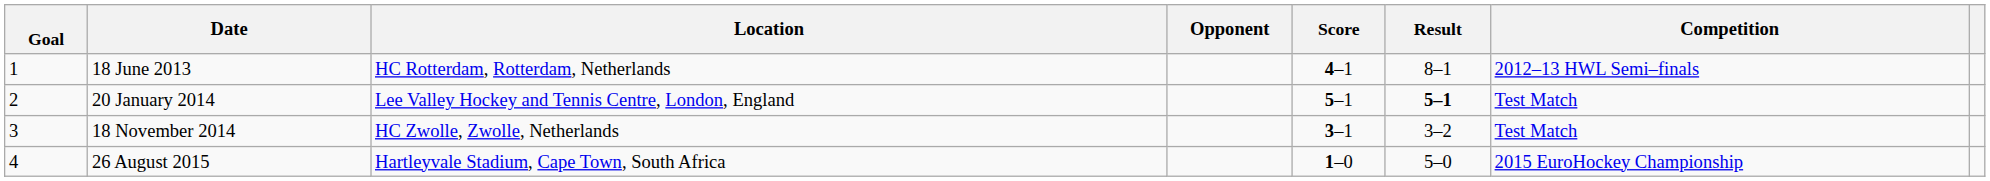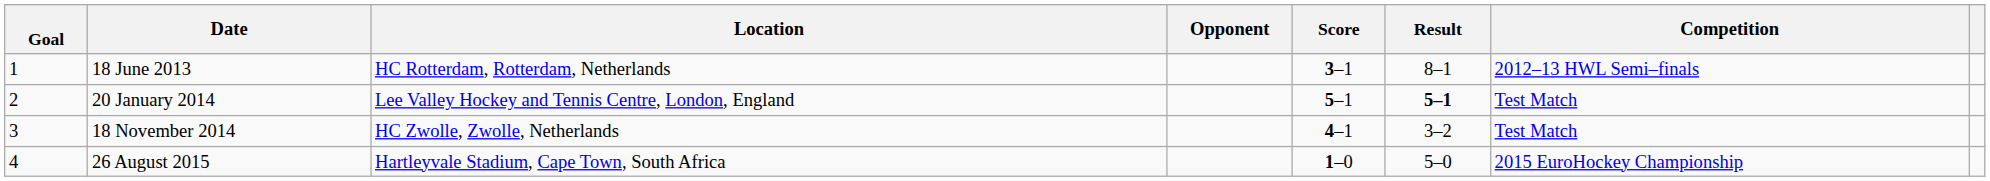 <table class="wikitable sortable" style="font-size:90%" width=97%>
 <tr>
 <th style="font-size:95%;" data-sort-type=number><br>Goal</th>
 <th align=center>Date</th>
 <th>Location</th>
 <th width=90>Opponent</th>
 <th data-sort-type="number" style="font-size:95%">Score</th>
 <th data-sort-type="number" style="font-size:95%">Result</th>
 <th>Competition</th>
 <th></th>
 </tr>
 <tr>
 <td>1</td>
 <td>18 June 2013</td>
 <td><a href='#'>HC Rotterdam</a>, <a href='#'>Rotterdam</a>, Netherlands</td>
 <td></td>
-<td align="center"><strong>4</strong>–1</td>
+<td align="center"><strong>3</strong>–1</td>
 <td align="center">8–1</td>
 <td><a href='#'>2012–13 HWL Semi–finals</a></td>
 <td></td>
 </tr>
 <tr>
 <td>2</td>
 <td>20 January 2014</td>
 <td><a href='#'>Lee Valley Hockey and Tennis Centre</a>, <a href='#'>London</a>, England</td>
 <td></td>
 <td align="center"><strong>5</strong>–1</td>
 <td align="center"><strong>5–1</strong></td>
 <td><a href='#'>Test Match</a></td>
 <td></td>
 </tr>
 <tr>
 <td>3</td>
 <td>18 November 2014</td>
 <td><a href='#'>HC Zwolle</a>, <a href='#'>Zwolle</a>, Netherlands</td>
 <td></td>
-<td align="center"><strong>3</strong>–1</td>
+<td align="center"><strong>4</strong>–1</td>
 <td align="center">3–2</td>
 <td><a href='#'>Test Match</a></td>
 <td></td>
 </tr>
 <tr>
 <td>4</td>
 <td>26 August 2015</td>
 <td><a href='#'>Hartleyvale Stadium</a>, <a href='#'>Cape Town</a>, South Africa</td>
 <td></td>
 <td align="center"><strong>1</strong>–0</td>
 <td align="center">5–0</td>
 <td><a href='#'>2015 EuroHockey Championship</a></td>
 <td></td>
 </tr>
 </table>
